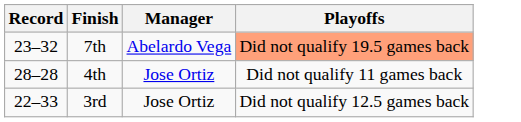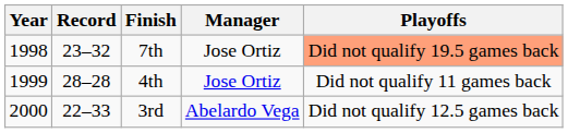 <table class="wikitable">
 <tr>
+<th>Year</th>
 <th>Record</th>
 <th>Finish</th>
 <th>Manager</th>
 <th>Playoffs</th>
 </tr>
 <tr align=center>
+<td>1998</td>
 <td>23–32</td>
 <td>7th</td>
-<td><a href='#'>Abelardo Vega</a></td>
+<td>Jose Ortiz</td>
 <td style="background: lightsalmon;">Did not qualify 19.5 games back</td>
 </tr>
 <tr align=center>
+<td>1999</td>
 <td>28–28</td>
 <td>4th</td>
 <td><a href='#'>Jose Ortiz</a></td>
 <td>Did not qualify 11 games back</td>
 </tr>
 <tr align=center>
+<td>2000</td>
 <td>22–33</td>
 <td>3rd</td>
-<td>Jose Ortiz</td>
+<td><a href='#'>Abelardo Vega</a></td>
 <td>Did not qualify 12.5 games back</td>
 </tr>
 </table>
